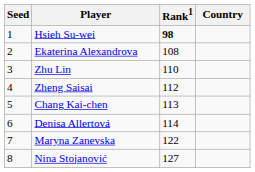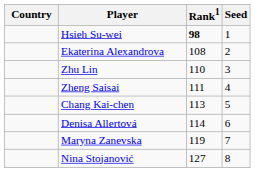 <table class="sortable wikitable">
 <tr>
-<th>Seed</th>
+<th width="70">Country</th>
 <th width="175">Player</th>
 <th>Rank<sup>1</sup></th>
-<th width="70">Country</th>
+<th>Seed</th>
 </tr>
 <tr>
-<td>1</td>
+<td></td>
 <td><a href='#'>Hsieh Su-wei</a></td>
 <td><strong>98</strong></td>
-<td></td>
+<td>1</td>
 </tr>
 <tr>
-<td>2</td>
+<td></td>
 <td><a href='#'>Ekaterina Alexandrova</a></td>
 <td>108</td>
-<td></td>
+<td>2</td>
 </tr>
 <tr>
-<td>3</td>
+<td></td>
 <td><a href='#'>Zhu Lin</a></td>
 <td>110</td>
-<td></td>
+<td>3</td>
 </tr>
 <tr>
+<td></td>
+<td><a href='#'>Zheng Saisai</a></td>
+<td>111</td>
 <td>4</td>
-<td><a href='#'>Zheng Saisai</a></td>
-<td>112</td>
-<td></td>
 </tr>
 <tr>
-<td>5</td>
+<td></td>
 <td><a href='#'>Chang Kai-chen</a></td>
 <td>113</td>
-<td></td>
+<td>5</td>
 </tr>
 <tr>
-<td>6</td>
+<td></td>
 <td><a href='#'>Denisa Allertová</a></td>
 <td>114</td>
-<td></td>
+<td>6</td>
 </tr>
 <tr>
+<td></td>
+<td><a href='#'>Maryna Zanevska</a></td>
+<td>119</td>
 <td>7</td>
-<td><a href='#'>Maryna Zanevska</a></td>
-<td>122</td>
-<td></td>
 </tr>
 <tr>
-<td>8</td>
+<td></td>
 <td><a href='#'>Nina Stojanović</a></td>
 <td>127</td>
-<td></td>
+<td>8</td>
 </tr>
 </table>
